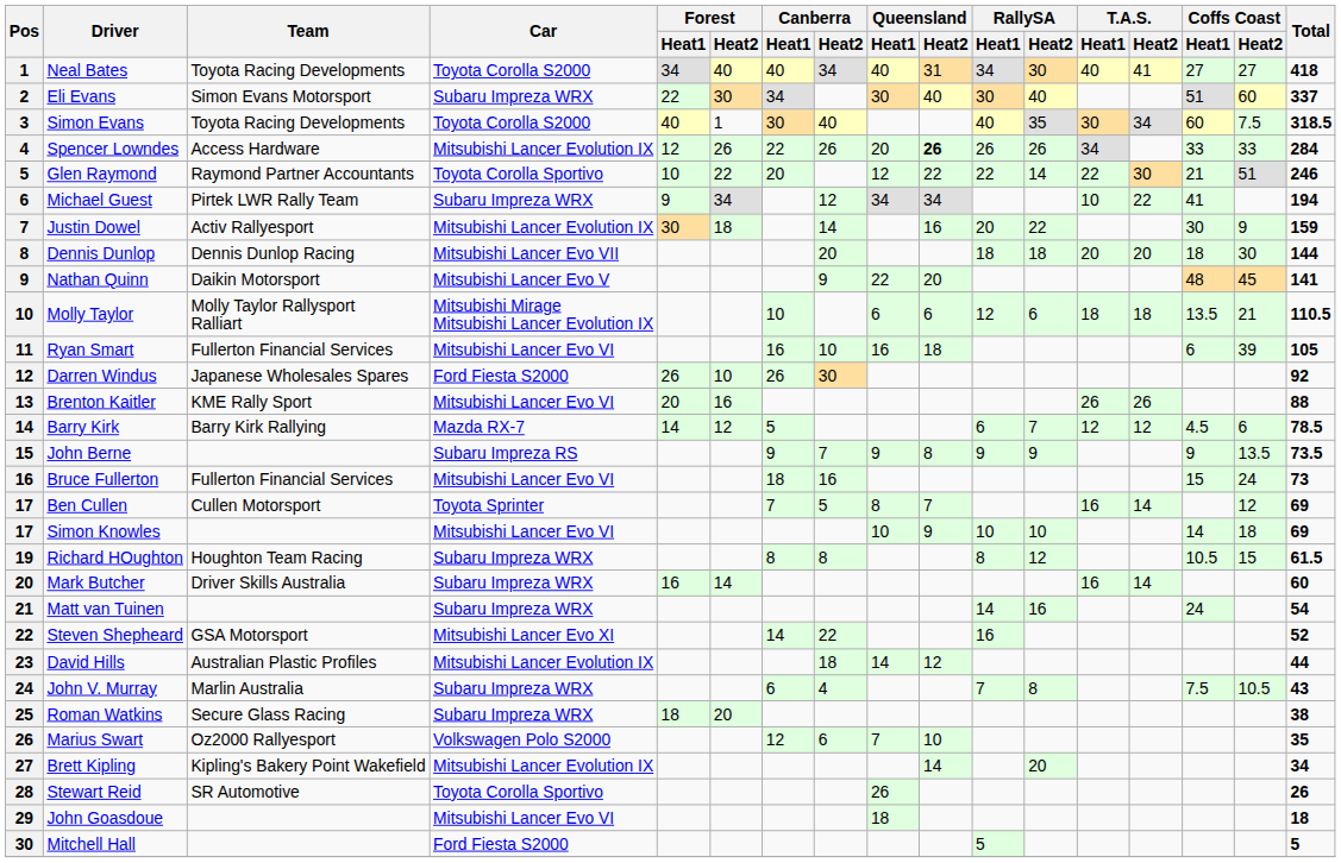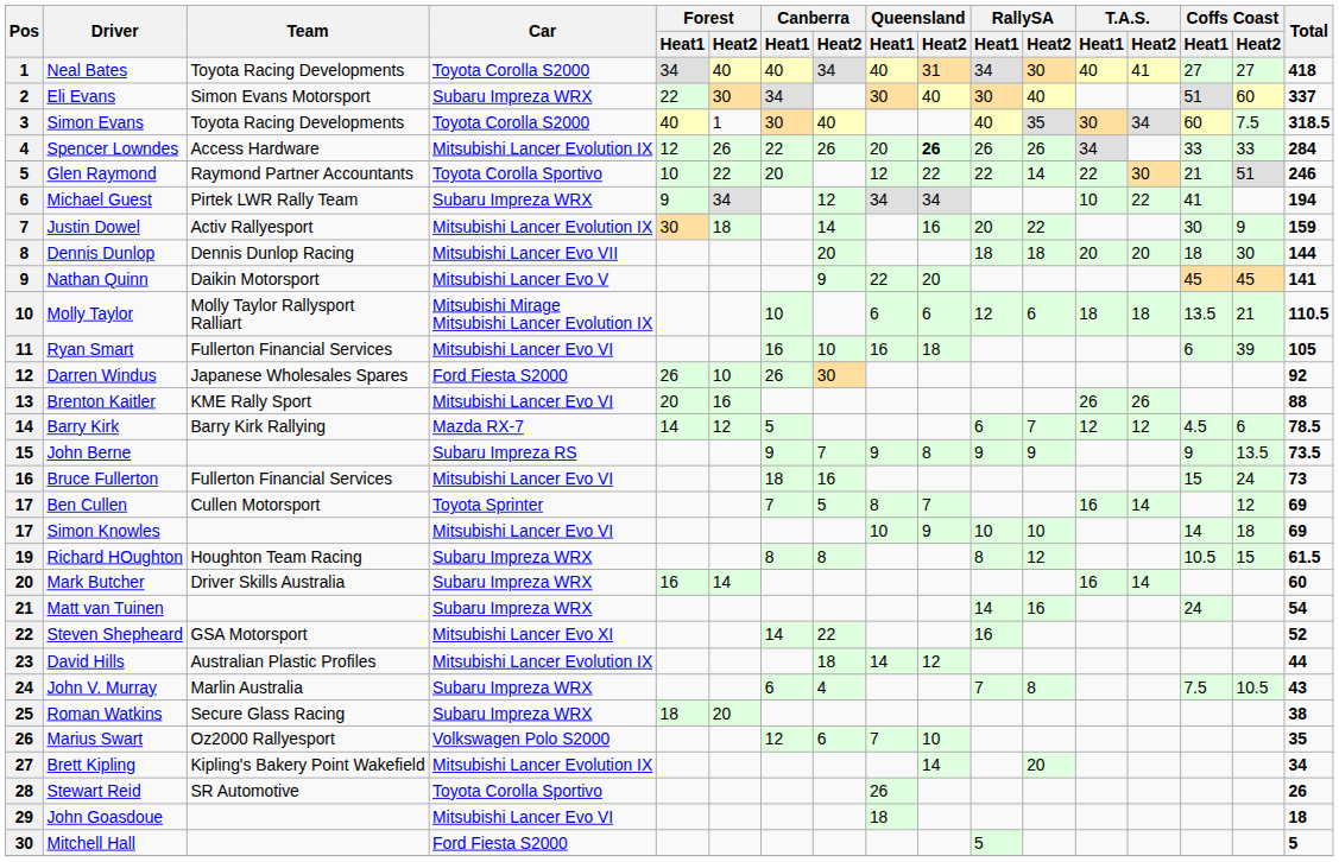 <table class="wikitable" style="font-size: 95%;">
 <tr>
 <th rowspan=2>Pos</th>
 <th rowspan=2>Driver</th>
 <th rowspan=2>Team</th>
 <th rowspan=2>Car</th>
 <th colspan=2>Forest</th>
 <th colspan=2>Canberra</th>
 <th colspan=2>Queensland</th>
 <th colspan=2>RallySA</th>
 <th colspan=2>T.A.S.</th>
 <th colspan=2>Coffs Coast</th>
 <th rowspan=2>Total</th>
 </tr>
 <tr>
 <th>Heat1</th>
 <th>Heat2</th>
 <th>Heat1</th>
 <th>Heat2</th>
 <th>Heat1</th>
 <th>Heat2</th>
 <th>Heat1</th>
 <th>Heat2</th>
 <th>Heat1</th>
 <th>Heat2</th>
 <th>Heat1</th>
 <th>Heat2</th>
 </tr>
 <tr>
 <th>1</th>
 <td><a href='#'>Neal Bates</a></td>
 <td>Toyota Racing Developments</td>
 <td><a href='#'>Toyota Corolla S2000</a></td>
 <td style="background:#dfdfdf;">34</td>
 <td style="background:#ffffbf;">40</td>
 <td style="background:#ffffbf;">40</td>
 <td style="background:#dfdfdf;">34</td>
 <td style="background:#ffffbf;">40</td>
 <td style="background:#ffdf9f;">31</td>
 <td style="background:#dfdfdf;">34</td>
 <td style="background:#ffdf9f;">30</td>
 <td style="background:#ffffbf;">40</td>
 <td style="background:#ffffbf;">41</td>
 <td style="background:#dfffdf;">27</td>
 <td style="background:#dfffdf;">27</td>
 <td><strong>418</strong></td>
 </tr>
 <tr>
 <th>2</th>
 <td><a href='#'>Eli Evans</a></td>
 <td>Simon Evans Motorsport</td>
 <td><a href='#'>Subaru Impreza WRX</a></td>
 <td style="background:#dfffdf;">22</td>
 <td style="background:#ffdf9f;">30</td>
 <td style="background:#dfdfdf;">34</td>
 <td></td>
 <td style="background:#ffdf9f;">30</td>
 <td style="background:#ffffbf;">40</td>
 <td style="background:#ffdf9f;">30</td>
 <td style="background:#ffffbf;">40</td>
 <td></td>
 <td></td>
 <td style="background:#dfdfdf;">51</td>
 <td style="background:#ffffbf;">60</td>
 <td><strong>337</strong></td>
 </tr>
 <tr>
 <th>3</th>
 <td><a href='#'>Simon Evans</a></td>
 <td>Toyota Racing Developments</td>
 <td><a href='#'>Toyota Corolla S2000</a></td>
 <td style="background:#ffffbf;">40</td>
 <td>1</td>
 <td style="background:#ffdf9f;">30</td>
 <td style="background:#ffffbf;">40</td>
 <td></td>
 <td></td>
 <td style="background:#ffffbf;">40</td>
 <td style="background:#dfdfdf;">35</td>
 <td style="background:#ffdf9f;">30</td>
 <td style="background:#dfdfdf;">34</td>
 <td style="background:#ffffbf;">60</td>
 <td style="background:#dfffdf;">7.5</td>
 <td><strong>318.5</strong></td>
 </tr>
 <tr>
 <th>4</th>
 <td><a href='#'>Spencer Lowndes</a></td>
 <td>Access Hardware</td>
 <td><a href='#'>Mitsubishi Lancer Evolution IX</a></td>
 <td style="background:#dfffdf;">12</td>
 <td style="background:#dfffdf;">26</td>
 <td style="background:#dfffdf;">22</td>
 <td style="background:#dfffdf;">26</td>
 <td style="background:#dfffdf;">20</td>
 <td style="background:#dfffdf;"><strong>26</strong></td>
 <td style="background:#dfffdf;">26</td>
 <td style="background:#dfffdf;">26</td>
 <td style="background:#dfdfdf;">34</td>
 <td></td>
 <td style="background:#dfffdf;">33</td>
 <td style="background:#dfffdf;">33</td>
 <td><strong>284</strong></td>
 </tr>
 <tr>
 <th>5</th>
 <td><a href='#'>Glen Raymond</a></td>
 <td>Raymond Partner Accountants</td>
 <td><a href='#'>Toyota Corolla Sportivo</a></td>
 <td style="background:#dfffdf;">10</td>
 <td style="background:#dfffdf;">22</td>
 <td style="background:#dfffdf;">20</td>
 <td></td>
 <td style="background:#dfffdf;">12</td>
 <td style="background:#dfffdf;">22</td>
 <td style="background:#dfffdf;">22</td>
 <td style="background:#dfffdf;">14</td>
 <td style="background:#dfffdf;">22</td>
 <td style="background:#ffdf9f;">30</td>
 <td style="background:#dfffdf;">21</td>
 <td style="background:#dfdfdf;">51</td>
 <td><strong>246</strong></td>
 </tr>
 <tr>
 <th>6</th>
 <td><a href='#'>Michael Guest</a></td>
 <td>Pirtek LWR Rally Team</td>
 <td><a href='#'>Subaru Impreza WRX</a></td>
 <td style="background:#dfffdf;">9</td>
 <td style="background:#dfdfdf;">34</td>
 <td></td>
 <td style="background:#dfffdf;">12</td>
 <td style="background:#dfdfdf;">34</td>
 <td style="background:#dfdfdf;">34</td>
 <td></td>
 <td></td>
 <td style="background:#dfffdf;">10</td>
 <td style="background:#dfffdf;">22</td>
 <td style="background:#dfffdf;">41</td>
 <td></td>
 <td><strong>194</strong></td>
 </tr>
 <tr>
 <th>7</th>
 <td><a href='#'>Justin Dowel</a></td>
 <td>Activ Rallyesport</td>
 <td><a href='#'>Mitsubishi Lancer Evolution IX</a></td>
 <td style="background:#ffdf9f;">30</td>
 <td style="background:#dfffdf;">18</td>
 <td></td>
 <td style="background:#dfffdf;">14</td>
 <td></td>
 <td style="background:#dfffdf;">16</td>
 <td style="background:#dfffdf;">20</td>
 <td style="background:#dfffdf;">22</td>
 <td></td>
 <td></td>
 <td style="background:#dfffdf;">30</td>
 <td style="background:#dfffdf;">9</td>
 <td><strong>159</strong></td>
 </tr>
 <tr>
 <th>8</th>
 <td><a href='#'>Dennis Dunlop</a></td>
 <td>Dennis Dunlop Racing</td>
 <td><a href='#'>Mitsubishi Lancer Evo VII</a></td>
 <td></td>
 <td></td>
 <td></td>
 <td style="background:#dfffdf;">20</td>
 <td></td>
 <td></td>
 <td style="background:#dfffdf;">18</td>
 <td style="background:#dfffdf;">18</td>
 <td style="background:#dfffdf;">20</td>
 <td style="background:#dfffdf;">20</td>
 <td style="background:#dfffdf;">18</td>
 <td style="background:#dfffdf;">30</td>
 <td><strong>144</strong></td>
 </tr>
 <tr>
 <th>9</th>
 <td><a href='#'>Nathan Quinn</a></td>
 <td>Daikin Motorsport</td>
 <td><a href='#'>Mitsubishi Lancer Evo V</a></td>
 <td></td>
 <td></td>
 <td></td>
 <td style="background:#dfffdf;">9</td>
 <td style="background:#dfffdf;">22</td>
 <td style="background:#dfffdf;">20</td>
 <td></td>
 <td></td>
 <td></td>
 <td></td>
-<td style="background:#ffdf9f;">48</td>
+<td style="background:#ffdf9f;">45</td>
 <td style="background:#ffdf9f;">45</td>
 <td><strong>141</strong></td>
 </tr>
 <tr>
 <th>10</th>
 <td><a href='#'>Molly Taylor</a></td>
 <td>Molly Taylor Rallysport<br>Ralliart</td>
 <td><a href='#'>Mitsubishi Mirage</a><br><a href='#'>Mitsubishi Lancer Evolution IX</a></td>
 <td></td>
 <td></td>
 <td style="background:#dfffdf;">10</td>
 <td></td>
 <td style="background:#dfffdf;">6</td>
 <td style="background:#dfffdf;">6</td>
 <td style="background:#dfffdf;">12</td>
 <td style="background:#dfffdf;">6</td>
 <td style="background:#dfffdf;">18</td>
 <td style="background:#dfffdf;">18</td>
 <td style="background:#dfffdf;">13.5</td>
 <td style="background:#dfffdf;">21</td>
 <td><strong>110.5</strong></td>
 </tr>
 <tr>
 <th>11</th>
 <td><a href='#'>Ryan Smart</a></td>
 <td>Fullerton Financial Services</td>
 <td><a href='#'>Mitsubishi Lancer Evo VI</a></td>
 <td></td>
 <td></td>
 <td style="background:#dfffdf;">16</td>
 <td style="background:#dfffdf;">10</td>
 <td style="background:#dfffdf;">16</td>
 <td style="background:#dfffdf;">18</td>
 <td></td>
 <td></td>
 <td></td>
 <td></td>
 <td style="background:#dfffdf;">6</td>
 <td style="background:#dfffdf;">39</td>
 <td><strong>105</strong></td>
 </tr>
 <tr>
 <th>12</th>
 <td><a href='#'>Darren Windus</a></td>
 <td>Japanese Wholesales Spares</td>
 <td><a href='#'>Ford Fiesta S2000</a></td>
 <td style="background:#dfffdf;">26</td>
 <td style="background:#dfffdf;">10</td>
 <td style="background:#dfffdf;">26</td>
 <td style="background:#ffdf9f;">30</td>
 <td></td>
 <td></td>
 <td></td>
 <td></td>
 <td></td>
 <td></td>
 <td></td>
 <td></td>
 <td><strong>92</strong></td>
 </tr>
 <tr>
 <th>13</th>
 <td><a href='#'>Brenton Kaitler</a></td>
 <td>KME Rally Sport</td>
 <td><a href='#'>Mitsubishi Lancer Evo VI</a></td>
 <td style="background:#dfffdf;">20</td>
 <td style="background:#dfffdf;">16</td>
 <td></td>
 <td></td>
 <td></td>
 <td></td>
 <td></td>
 <td></td>
 <td style="background:#dfffdf;">26</td>
 <td style="background:#dfffdf;">26</td>
 <td></td>
 <td></td>
 <td><strong>88</strong></td>
 </tr>
 <tr>
 <th>14</th>
 <td><a href='#'>Barry Kirk</a></td>
 <td>Barry Kirk Rallying</td>
 <td><a href='#'>Mazda RX-7</a></td>
 <td style="background:#dfffdf;">14</td>
 <td style="background:#dfffdf;">12</td>
 <td style="background:#dfffdf;">5</td>
 <td></td>
 <td></td>
 <td></td>
 <td style="background:#dfffdf;">6</td>
 <td style="background:#dfffdf;">7</td>
 <td style="background:#dfffdf;">12</td>
 <td style="background:#dfffdf;">12</td>
 <td style="background:#dfffdf;">4.5</td>
 <td style="background:#dfffdf;">6</td>
 <td><strong>78.5</strong></td>
 </tr>
 <tr>
 <th>15</th>
 <td><a href='#'>John Berne</a></td>
 <td></td>
 <td><a href='#'>Subaru Impreza RS</a></td>
 <td></td>
 <td></td>
 <td style="background:#dfffdf;">9</td>
 <td style="background:#dfffdf;">7</td>
 <td style="background:#dfffdf;">9</td>
 <td style="background:#dfffdf;">8</td>
 <td style="background:#dfffdf;">9</td>
 <td style="background:#dfffdf;">9</td>
 <td></td>
 <td></td>
 <td style="background:#dfffdf;">9</td>
 <td style="background:#dfffdf;">13.5</td>
 <td><strong>73.5</strong></td>
 </tr>
 <tr>
 <th>16</th>
 <td><a href='#'>Bruce Fullerton</a></td>
 <td>Fullerton Financial Services</td>
 <td><a href='#'>Mitsubishi Lancer Evo VI</a></td>
 <td></td>
 <td></td>
 <td style="background:#dfffdf;">18</td>
 <td style="background:#dfffdf;">16</td>
 <td></td>
 <td></td>
 <td></td>
 <td></td>
 <td></td>
 <td></td>
 <td style="background:#dfffdf;">15</td>
 <td style="background:#dfffdf;">24</td>
 <td><strong>73</strong></td>
 </tr>
 <tr>
 <th>17</th>
 <td><a href='#'>Ben Cullen</a></td>
 <td>Cullen Motorsport</td>
 <td><a href='#'>Toyota Sprinter</a></td>
 <td></td>
 <td></td>
 <td style="background:#dfffdf;">7</td>
 <td style="background:#dfffdf;">5</td>
 <td style="background:#dfffdf;">8</td>
 <td style="background:#dfffdf;">7</td>
 <td></td>
 <td></td>
 <td style="background:#dfffdf;">16</td>
 <td style="background:#dfffdf;">14</td>
 <td></td>
 <td style="background:#dfffdf;">12</td>
 <td><strong>69</strong></td>
 </tr>
 <tr>
 <th>17</th>
 <td><a href='#'>Simon Knowles</a></td>
 <td></td>
 <td><a href='#'>Mitsubishi Lancer Evo VI</a></td>
 <td></td>
 <td></td>
 <td></td>
 <td></td>
 <td style="background:#dfffdf;">10</td>
 <td style="background:#dfffdf;">9</td>
 <td style="background:#dfffdf;">10</td>
 <td style="background:#dfffdf;">10</td>
 <td></td>
 <td></td>
 <td style="background:#dfffdf;">14</td>
 <td style="background:#dfffdf;">18</td>
 <td><strong>69</strong></td>
 </tr>
 <tr>
 <th>19</th>
 <td><a href='#'>Richard HOughton</a></td>
 <td>Houghton Team Racing</td>
 <td><a href='#'>Subaru Impreza WRX</a></td>
 <td></td>
 <td></td>
 <td style="background:#dfffdf;">8</td>
 <td style="background:#dfffdf;">8</td>
 <td></td>
 <td></td>
 <td style="background:#dfffdf;">8</td>
 <td style="background:#dfffdf;">12</td>
 <td></td>
 <td></td>
 <td style="background:#dfffdf;">10.5</td>
 <td style="background:#dfffdf;">15</td>
 <td><strong>61.5</strong></td>
 </tr>
 <tr>
 <th>20</th>
 <td><a href='#'>Mark Butcher</a></td>
 <td>Driver Skills Australia</td>
 <td><a href='#'>Subaru Impreza WRX</a></td>
 <td style="background:#dfffdf;">16</td>
 <td style="background:#dfffdf;">14</td>
 <td></td>
 <td></td>
 <td></td>
 <td></td>
 <td></td>
 <td></td>
 <td style="background:#dfffdf;">16</td>
 <td style="background:#dfffdf;">14</td>
 <td></td>
 <td></td>
 <td><strong>60</strong></td>
 </tr>
 <tr>
 <th>21</th>
 <td><a href='#'>Matt van Tuinen</a></td>
 <td></td>
 <td><a href='#'>Subaru Impreza WRX</a></td>
 <td></td>
 <td></td>
 <td></td>
 <td></td>
 <td></td>
 <td></td>
 <td style="background:#dfffdf;">14</td>
 <td style="background:#dfffdf;">16</td>
 <td></td>
 <td></td>
 <td style="background:#dfffdf;">24</td>
 <td></td>
 <td><strong>54</strong></td>
 </tr>
 <tr>
 <th>22</th>
 <td><a href='#'>Steven Shepheard</a></td>
 <td>GSA Motorsport</td>
 <td><a href='#'>Mitsubishi Lancer Evo XI</a></td>
 <td></td>
 <td></td>
 <td style="background:#dfffdf;">14</td>
 <td style="background:#dfffdf;">22</td>
 <td></td>
 <td></td>
 <td style="background:#dfffdf;">16</td>
 <td></td>
 <td></td>
 <td></td>
 <td></td>
 <td></td>
 <td><strong>52</strong></td>
 </tr>
 <tr>
 <th>23</th>
 <td><a href='#'>David Hills</a></td>
 <td>Australian Plastic Profiles</td>
 <td><a href='#'>Mitsubishi Lancer Evolution IX</a></td>
 <td></td>
 <td></td>
 <td></td>
 <td style="background:#dfffdf;">18</td>
 <td style="background:#dfffdf;">14</td>
 <td style="background:#dfffdf;">12</td>
 <td></td>
 <td></td>
 <td></td>
 <td></td>
 <td></td>
 <td></td>
 <td><strong>44</strong></td>
 </tr>
 <tr>
 <th>24</th>
 <td><a href='#'>John V. Murray</a></td>
 <td>Marlin Australia</td>
 <td><a href='#'>Subaru Impreza WRX</a></td>
 <td></td>
 <td></td>
 <td style="background:#dfffdf;">6</td>
 <td style="background:#dfffdf;">4</td>
 <td></td>
 <td></td>
 <td style="background:#dfffdf;">7</td>
 <td style="background:#dfffdf;">8</td>
 <td></td>
 <td></td>
 <td style="background:#dfffdf;">7.5</td>
 <td style="background:#dfffdf;">10.5</td>
 <td><strong>43</strong></td>
 </tr>
 <tr>
 <th>25</th>
 <td><a href='#'>Roman Watkins</a></td>
 <td>Secure Glass Racing</td>
 <td><a href='#'>Subaru Impreza WRX</a></td>
 <td style="background:#dfffdf;">18</td>
 <td style="background:#dfffdf;">20</td>
 <td></td>
 <td></td>
 <td></td>
 <td></td>
 <td></td>
 <td></td>
 <td></td>
 <td></td>
 <td></td>
 <td></td>
 <td><strong>38</strong></td>
 </tr>
 <tr>
 <th>26</th>
 <td><a href='#'>Marius Swart</a></td>
 <td>Oz2000 Rallyesport</td>
 <td><a href='#'>Volkswagen Polo S2000</a></td>
 <td></td>
 <td></td>
 <td style="background:#dfffdf;">12</td>
 <td style="background:#dfffdf;">6</td>
 <td style="background:#dfffdf;">7</td>
 <td style="background:#dfffdf;">10</td>
 <td></td>
 <td></td>
 <td></td>
 <td></td>
 <td></td>
 <td></td>
 <td><strong>35</strong></td>
 </tr>
 <tr>
 <th>27</th>
 <td><a href='#'>Brett Kipling</a></td>
 <td>Kipling's Bakery Point Wakefield</td>
 <td><a href='#'>Mitsubishi Lancer Evolution IX</a></td>
 <td></td>
 <td></td>
 <td></td>
 <td></td>
 <td></td>
 <td style="background:#dfffdf;">14</td>
 <td></td>
 <td style="background:#dfffdf;">20</td>
 <td></td>
 <td></td>
 <td></td>
 <td></td>
 <td><strong>34</strong></td>
 </tr>
 <tr>
 <th>28</th>
 <td><a href='#'>Stewart Reid</a></td>
 <td>SR Automotive</td>
 <td><a href='#'>Toyota Corolla Sportivo</a></td>
 <td></td>
 <td></td>
 <td></td>
 <td></td>
 <td style="background:#dfffdf;">26</td>
 <td></td>
 <td></td>
 <td></td>
 <td></td>
 <td></td>
 <td></td>
 <td></td>
 <td><strong>26</strong></td>
 </tr>
 <tr>
 <th>29</th>
 <td><a href='#'>John Goasdoue</a></td>
 <td></td>
 <td><a href='#'>Mitsubishi Lancer Evo VI</a></td>
 <td></td>
 <td></td>
 <td></td>
 <td></td>
 <td style="background:#dfffdf;">18</td>
 <td></td>
 <td></td>
 <td></td>
 <td></td>
 <td></td>
 <td></td>
 <td></td>
 <td><strong>18</strong></td>
 </tr>
 <tr>
 <th>30</th>
 <td><a href='#'>Mitchell Hall</a></td>
 <td></td>
 <td><a href='#'>Ford Fiesta S2000</a></td>
 <td></td>
 <td></td>
 <td></td>
 <td></td>
 <td></td>
 <td></td>
 <td style="background:#dfffdf;">5</td>
 <td></td>
 <td></td>
 <td></td>
 <td></td>
 <td></td>
 <td><strong>5</strong></td>
 </tr>
 <tr>
 </tr>
 </table>
